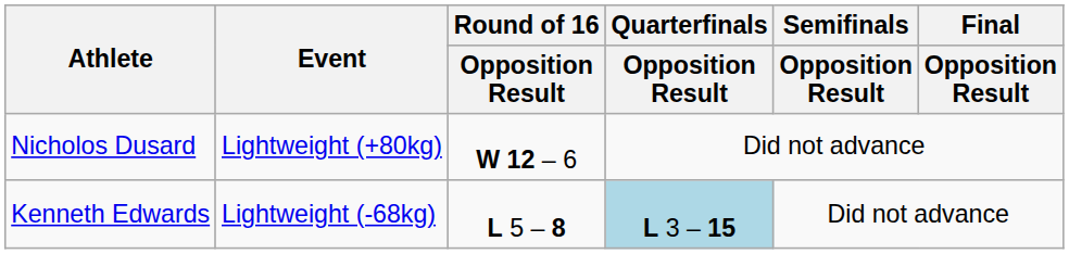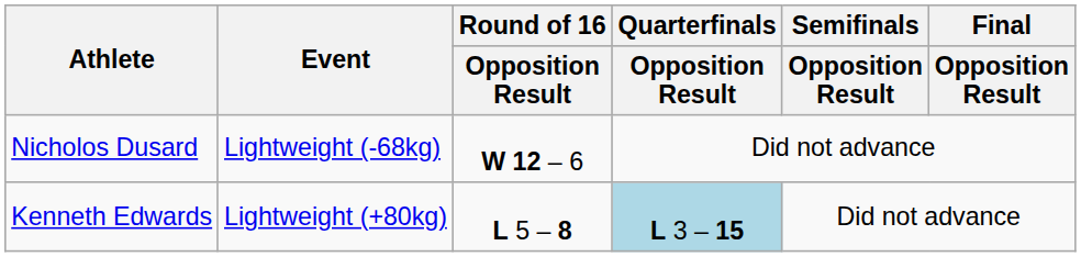 <table class="wikitable" style="font-size:90%">
 <tr>
 <th rowspan=2>Athlete</th>
 <th rowspan=2>Event</th>
 <th>Round of 16</th>
 <th>Quarterfinals</th>
 <th>Semifinals</th>
 <th>Final</th>
 </tr>
 <tr>
 <th>Opposition<br>Result</th>
 <th>Opposition<br>Result</th>
 <th>Opposition<br>Result</th>
 <th>Opposition<br>Result</th>
 </tr>
 <tr>
 <td><a href='#'>Nicholos Dusard</a></td>
-<td><a href='#'>Lightweight (+80kg)</a></td>
+<td><a href='#'>Lightweight (-68kg)</a></td>
 <td align=center><br><strong>W</strong> <strong>12</strong> – 6</td>
 <td align=center colspan="7">Did not advance</td>
 </tr>
 <tr>
 <td><a href='#'>Kenneth Edwards</a></td>
-<td><a href='#'>Lightweight (-68kg)</a></td>
+<td><a href='#'>Lightweight (+80kg)</a></td>
 <td align=center><br><strong>L</strong> 5 – <strong>8</strong></td>
 <td align=center style="background: lightblue;"><br><strong>L</strong> 3 – <strong>15</strong></td>
 <td align=center colspan="7">Did not advance</td>
 </tr>
 </table>
